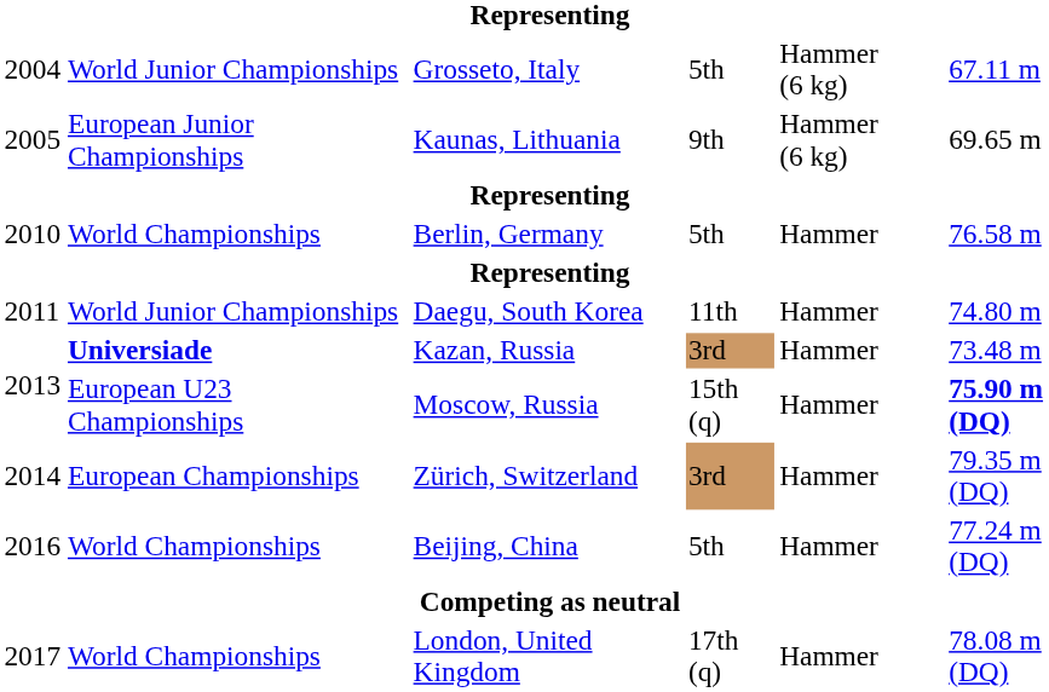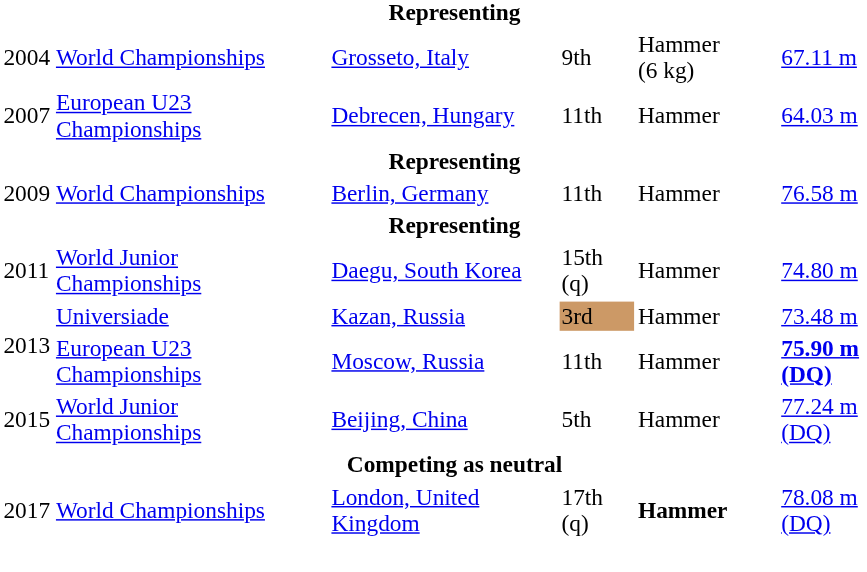 <table>
 <tr>
 <th colspan="6">Representing </th>
 </tr>
 <tr>
 <td>2004</td>
-<td><a href='#'>World Junior Championships</a></td>
+<td><a href='#'>World Championships</a></td>
 <td><a href='#'>Grosseto, Italy</a></td>
-<td>5th</td>
+<td>9th</td>
 <td>Hammer (6 kg)</td>
 <td><a href='#'>67.11 m</a></td>
 </tr>
 <tr>
-<td>2005</td>
-<td><a href='#'>European Junior Championships</a></td>
-<td><a href='#'>Kaunas, Lithuania</a></td>
-<td>9th</td>
-<td>Hammer (6 kg)</td>
-<td>69.65 m</td>
+<td>2007</td>
+<td><a href='#'>European U23 Championships</a></td>
+<td><a href='#'>Debrecen, Hungary</a></td>
+<td>11th</td>
+<td>Hammer</td>
+<td><a href='#'>64.03 m</a></td>
 </tr>
 <tr>
 <th colspan="6">Representing </th>
 </tr>
 <tr>
-<td>2010</td>
+<td>2009</td>
 <td><a href='#'>World Championships</a></td>
 <td><a href='#'>Berlin, Germany</a></td>
-<td>5th</td>
+<td>11th</td>
 <td>Hammer</td>
 <td><a href='#'>76.58 m</a></td>
 </tr>
 <tr>
 <th colspan="6">Representing </th>
 </tr>
 <tr>
 <td>2011</td>
 <td><a href='#'>World Junior Championships</a></td>
 <td><a href='#'>Daegu, South Korea</a></td>
-<td>11th</td>
+<td>15th (q)</td>
 <td>Hammer</td>
 <td><a href='#'>74.80 m</a></td>
 </tr>
 <tr>
 <td rowspan=2>2013</td>
-<td><strong><a href='#'>Universiade</a></strong></td>
+<td><a href='#'>Universiade</a></td>
 <td><a href='#'>Kazan, Russia</a></td>
 <td style="background:#c96;">3rd</td>
 <td>Hammer</td>
 <td><a href='#'>73.48 m</a></td>
 </tr>
 <tr>
 <td><a href='#'>European U23 Championships</a></td>
 <td><a href='#'>Moscow, Russia</a></td>
-<td>15th (q)</td>
+<td>11th</td>
 <td>Hammer</td>
 <td><strong><a href='#'>75.90 m (DQ)</a></strong></td>
 </tr>
 <tr>
-<td>2014</td>
-<td><a href='#'>European Championships</a></td>
-<td><a href='#'>Zürich, Switzerland</a></td>
-<td style="background:#c96;">3rd</td>
-<td>Hammer</td>
-<td><a href='#'>79.35 m (DQ)</a></td>
-</tr>
-<tr>
-<td>2016</td>
-<td><a href='#'>World Championships</a></td>
+<td>2015</td>
+<td><a href='#'>World Junior Championships</a></td>
 <td><a href='#'>Beijing, China</a></td>
 <td>5th</td>
 <td>Hammer</td>
 <td><a href='#'>77.24 m (DQ)</a></td>
 </tr>
 <tr>
 <th colspan="6">Competing as neutral</th>
 </tr>
 <tr>
 <td>2017</td>
 <td><a href='#'>World Championships</a></td>
 <td><a href='#'>London, United Kingdom</a></td>
 <td>17th (q)</td>
-<td>Hammer</td>
+<td><strong>Hammer</strong></td>
 <td><a href='#'>78.08 m (DQ)</a></td>
 </tr>
 </table>
